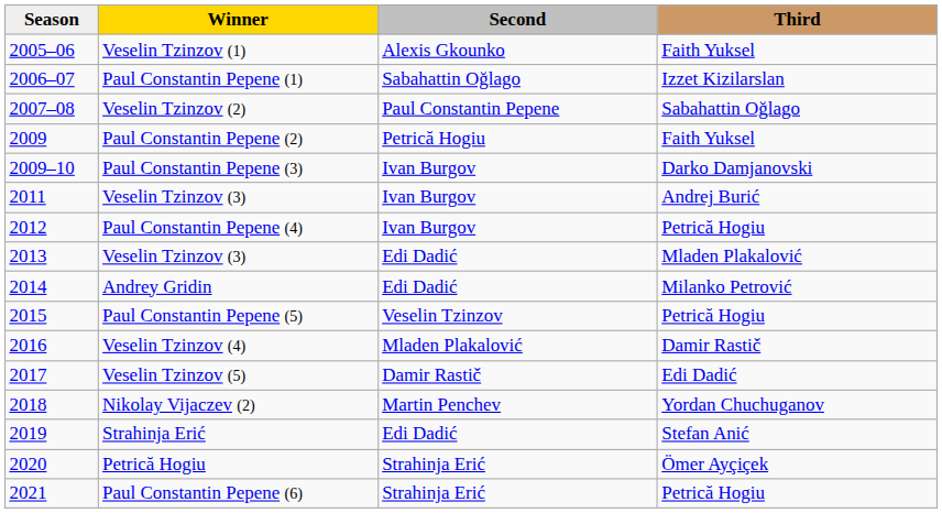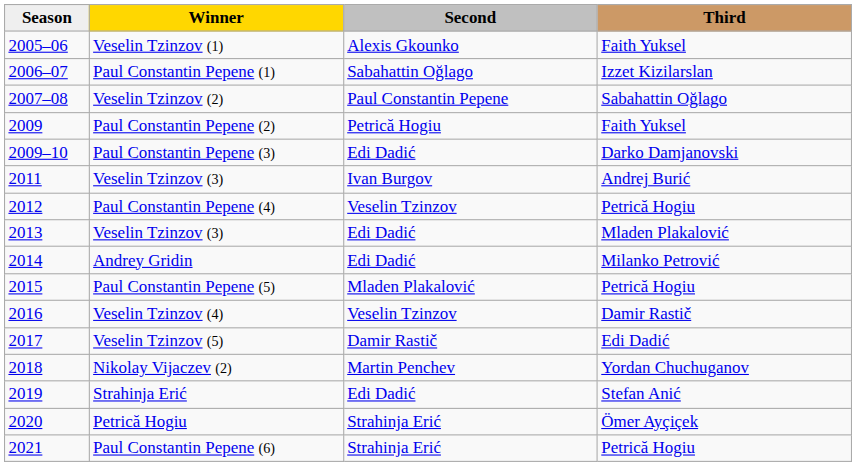 <table class="wikitable sortable" width="800">
 <tr>
 <th style="width:10%; background:#efefef;">Season</th>
 <th style="width:30%; background:gold">Winner</th>
 <th style="width:30%; background:silver">Second</th>
 <th style="width:30%; background:#CC9966">Third</th>
 </tr>
 <tr>
 <td><a href='#'>2005–06</a></td>
 <td> <a href='#'>Veselin Tzinzov</a> <small>(1)</small></td>
 <td> <a href='#'>Alexis Gkounko</a></td>
 <td> <a href='#'>Faith Yuksel</a></td>
 </tr>
 <tr>
 <td><a href='#'>2006–07</a></td>
 <td> <a href='#'>Paul Constantin Pepene</a> <small>(1)</small></td>
 <td> <a href='#'>Sabahattin Oğlago</a></td>
 <td> <a href='#'>Izzet Kizilarslan</a></td>
 </tr>
 <tr>
 <td><a href='#'>2007–08</a></td>
 <td> <a href='#'>Veselin Tzinzov</a> <small>(2)</small></td>
 <td> <a href='#'>Paul Constantin Pepene</a></td>
 <td> <a href='#'>Sabahattin Oğlago</a></td>
 </tr>
 <tr>
 <td><a href='#'>2009</a></td>
 <td> <a href='#'>Paul Constantin Pepene</a> <small>(2)</small></td>
 <td> <a href='#'>Petrică Hogiu</a></td>
 <td> <a href='#'>Faith Yuksel</a></td>
 </tr>
 <tr>
 <td><a href='#'>2009–10</a></td>
 <td> <a href='#'>Paul Constantin Pepene</a> <small>(3)</small></td>
-<td> <a href='#'>Ivan Burgov</a></td>
+<td> <a href='#'>Edi Dadić</a></td>
 <td> <a href='#'>Darko Damjanovski</a></td>
 </tr>
 <tr>
 <td><a href='#'>2011</a></td>
 <td> <a href='#'>Veselin Tzinzov</a> <small>(3)</small></td>
 <td> <a href='#'>Ivan Burgov</a></td>
 <td> <a href='#'>Andrej Burić</a></td>
 </tr>
 <tr>
 <td><a href='#'>2012</a></td>
 <td> <a href='#'>Paul Constantin Pepene</a> <small>(4)</small></td>
-<td> <a href='#'>Ivan Burgov</a></td>
+<td> <a href='#'>Veselin Tzinzov</a></td>
 <td> <a href='#'>Petrică Hogiu</a></td>
 </tr>
 <tr>
 <td><a href='#'>2013</a></td>
 <td> <a href='#'>Veselin Tzinzov</a> <small>(3)</small></td>
 <td> <a href='#'>Edi Dadić</a></td>
 <td> <a href='#'>Mladen Plakalović</a></td>
 </tr>
 <tr>
 <td><a href='#'>2014</a></td>
 <td> <a href='#'>Andrey Gridin</a></td>
 <td> <a href='#'>Edi Dadić</a></td>
 <td> <a href='#'>Milanko Petrović</a></td>
 </tr>
 <tr>
 <td><a href='#'>2015</a></td>
 <td> <a href='#'>Paul Constantin Pepene</a> <small>(5)</small></td>
-<td> <a href='#'>Veselin Tzinzov</a></td>
+<td> <a href='#'>Mladen Plakalović</a></td>
 <td> <a href='#'>Petrică Hogiu</a></td>
 </tr>
 <tr>
 <td><a href='#'>2016</a></td>
 <td> <a href='#'>Veselin Tzinzov</a> <small>(4)</small></td>
-<td> <a href='#'>Mladen Plakalović</a></td>
+<td> <a href='#'>Veselin Tzinzov</a></td>
 <td> <a href='#'>Damir Rastič</a></td>
 </tr>
 <tr>
 <td><a href='#'>2017</a></td>
 <td> <a href='#'>Veselin Tzinzov</a> <small>(5)</small></td>
 <td> <a href='#'>Damir Rastič</a></td>
 <td> <a href='#'>Edi Dadić</a></td>
 </tr>
 <tr>
 <td><a href='#'>2018</a></td>
 <td> <a href='#'>Nikolay Vijaczev</a> <small>(2)</small></td>
 <td> <a href='#'>Martin Penchev</a></td>
 <td> <a href='#'>Yordan Chuchuganov</a></td>
 </tr>
 <tr>
 <td><a href='#'>2019</a></td>
 <td> <a href='#'>Strahinja Erić</a></td>
 <td> <a href='#'>Edi Dadić</a></td>
 <td> <a href='#'>Stefan Anić</a></td>
 </tr>
 <tr>
 <td><a href='#'>2020</a></td>
 <td> <a href='#'>Petrică Hogiu</a></td>
 <td> <a href='#'>Strahinja Erić</a></td>
 <td> <a href='#'>Ömer Ayçiçek</a></td>
 </tr>
 <tr>
 <td><a href='#'>2021</a></td>
 <td> <a href='#'>Paul Constantin Pepene</a> <small>(6)</small></td>
 <td> <a href='#'>Strahinja Erić</a></td>
 <td> <a href='#'>Petrică Hogiu</a></td>
 </tr>
 </table>
